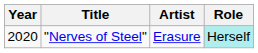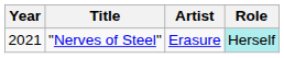 <table class="wikitable plainrowheaders sortable">
 <tr>
 <th scope="col">Year</th>
 <th scope="col">Title</th>
 <th scope="col">Artist</th>
 <th scope="col">Role</th>
 </tr>
 <tr>
-<td>2020</td>
+<td>2021</td>
 <td>"<a href='#'>Nerves of Steel</a>"</td>
 <td><a href='#'>Erasure</a></td>
 <td style="background: paleturquoise;">Herself</td>
 </tr>
 </table>
